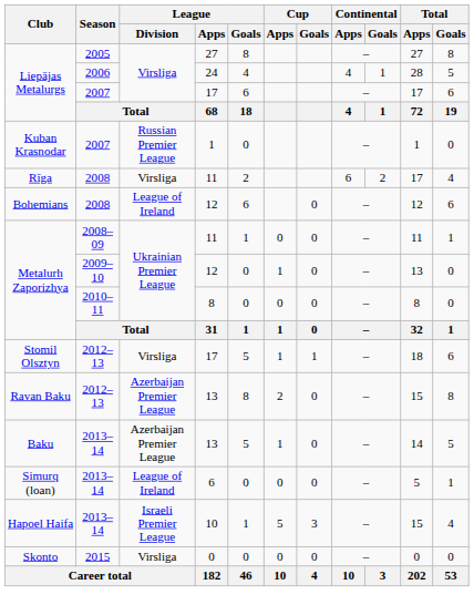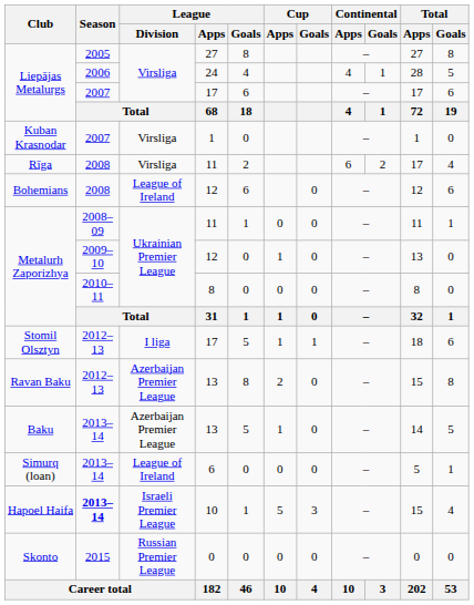 <table class="wikitable" style="text-align:center">
 <tr>
 <th rowspan="2">Club</th>
 <th rowspan="2">Season</th>
 <th colspan="3">League</th>
 <th colspan="2">Cup</th>
 <th colspan="2">Continental</th>
 <th colspan="2">Total</th>
 </tr>
 <tr>
 <th>Division</th>
 <th>Apps</th>
 <th>Goals</th>
 <th>Apps</th>
 <th>Goals</th>
 <th>Apps</th>
 <th>Goals</th>
 <th>Apps</th>
 <th>Goals</th>
 </tr>
 <tr>
 <td rowspan="4"><a href='#'>Liepājas Metalurgs</a></td>
 <td><a href='#'>2005</a></td>
 <td rowspan="3"><a href='#'>Virsliga</a></td>
 <td>27</td>
 <td>8</td>
 <td></td>
 <td></td>
 <td colspan="2">–</td>
 <td>27</td>
 <td>8</td>
 </tr>
 <tr>
 <td><a href='#'>2006</a></td>
 <td>24</td>
 <td>4</td>
 <td></td>
 <td></td>
 <td>4</td>
 <td>1</td>
 <td>28</td>
 <td>5</td>
 </tr>
 <tr>
 <td><a href='#'>2007</a></td>
 <td>17</td>
 <td>6</td>
 <td></td>
 <td></td>
 <td colspan="2">–</td>
 <td>17</td>
 <td>6</td>
 </tr>
 <tr>
 <th colspan="2">Total</th>
 <th>68</th>
 <th>18</th>
 <th></th>
 <th></th>
 <th>4</th>
 <th>1</th>
 <th>72</th>
 <th>19</th>
 </tr>
 <tr>
 <td><a href='#'>Kuban Krasnodar</a></td>
 <td><a href='#'>2007</a></td>
-<td><a href='#'>Russian Premier League</a></td>
+<td>Virsliga</td>
 <td>1</td>
 <td>0</td>
 <td></td>
 <td></td>
 <td colspan="2">–</td>
 <td>1</td>
 <td>0</td>
 </tr>
 <tr>
 <td><a href='#'>Rīga</a></td>
 <td><a href='#'>2008</a></td>
 <td>Virsliga</td>
 <td>11</td>
 <td>2</td>
 <td></td>
 <td></td>
 <td>6</td>
 <td>2</td>
 <td>17</td>
 <td>4</td>
 </tr>
 <tr>
 <td><a href='#'>Bohemians</a></td>
 <td><a href='#'>2008</a></td>
 <td><a href='#'>League of Ireland</a></td>
 <td>12</td>
 <td>6</td>
 <td></td>
 <td>0</td>
 <td colspan="2">–</td>
 <td>12</td>
 <td>6</td>
 </tr>
 <tr>
 <td rowspan="4"><a href='#'>Metalurh Zaporizhya</a></td>
 <td><a href='#'>2008–09</a></td>
 <td rowspan="3"><a href='#'>Ukrainian Premier League</a></td>
 <td>11</td>
 <td>1</td>
 <td>0</td>
 <td>0</td>
 <td colspan="2">–</td>
 <td>11</td>
 <td>1</td>
 </tr>
 <tr>
 <td><a href='#'>2009–10</a></td>
 <td>12</td>
 <td>0</td>
 <td>1</td>
 <td>0</td>
 <td colspan="2">–</td>
 <td>13</td>
 <td>0</td>
 </tr>
 <tr>
 <td><a href='#'>2010–11</a></td>
 <td>8</td>
 <td>0</td>
 <td>0</td>
 <td>0</td>
 <td colspan="2">–</td>
 <td>8</td>
 <td>0</td>
 </tr>
 <tr>
 <th colspan="2">Total</th>
 <th>31</th>
 <th>1</th>
 <th>1</th>
 <th>0</th>
 <th colspan="2">–</th>
 <th>32</th>
 <th>1</th>
 </tr>
 <tr>
 <td><a href='#'>Stomil Olsztyn</a></td>
 <td><a href='#'>2012–13</a></td>
-<td>Virsliga</td>
+<td><a href='#'>I liga</a></td>
 <td>17</td>
 <td>5</td>
 <td>1</td>
 <td>1</td>
 <td colspan="2">–</td>
 <td>18</td>
 <td>6</td>
 </tr>
 <tr>
 <td><a href='#'>Ravan Baku</a></td>
 <td><a href='#'>2012–13</a></td>
 <td><a href='#'>Azerbaijan Premier League</a></td>
 <td>13</td>
 <td>8</td>
 <td>2</td>
 <td>0</td>
 <td colspan="2">–</td>
 <td>15</td>
 <td>8</td>
 </tr>
 <tr>
 <td><a href='#'>Baku</a></td>
 <td><a href='#'>2013–14</a></td>
 <td>Azerbaijan Premier League</td>
 <td>13</td>
 <td>5</td>
 <td>1</td>
 <td>0</td>
 <td colspan="2">–</td>
 <td>14</td>
 <td>5</td>
 </tr>
 <tr>
 <td><a href='#'>Simurq</a> (loan)</td>
 <td><a href='#'>2013–14</a></td>
 <td><a href='#'>League of Ireland</a></td>
 <td>6</td>
 <td>0</td>
 <td>0</td>
 <td>0</td>
 <td colspan="2">–</td>
 <td>5</td>
 <td>1</td>
 </tr>
 <tr>
 <td><a href='#'>Hapoel Haifa</a></td>
-<td><a href='#'>2013–14</a></td>
+<td><strong><a href='#'>2013–14</a></strong></td>
 <td><a href='#'>Israeli Premier League</a></td>
 <td>10</td>
 <td>1</td>
 <td>5</td>
 <td>3</td>
 <td colspan="2">–</td>
 <td>15</td>
 <td>4</td>
 </tr>
 <tr>
 <td><a href='#'>Skonto</a></td>
 <td><a href='#'>2015</a></td>
-<td>Virsliga</td>
+<td><a href='#'>Russian Premier League</a></td>
 <td>0</td>
 <td>0</td>
 <td>0</td>
 <td>0</td>
 <td colspan="2">–</td>
 <td>0</td>
 <td>0</td>
 </tr>
 <tr>
 <th colspan="3">Career total</th>
 <th>182</th>
 <th>46</th>
 <th>10</th>
 <th>4</th>
 <th>10</th>
 <th>3</th>
 <th>202</th>
 <th>53</th>
 </tr>
 </table>
